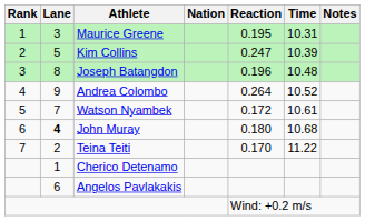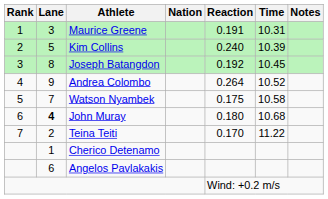 <table class="wikitable sortable" style="text-align:center">
 <tr>
 <th>Rank</th>
 <th>Lane</th>
 <th>Athlete</th>
 <th>Nation</th>
 <th>Reaction</th>
 <th>Time</th>
 <th>Notes</th>
 </tr>
 <tr bgcolor=bbf3bb>
 <td>1</td>
 <td>3</td>
 <td align="left"><a href='#'>Maurice Greene</a></td>
 <td align="left"></td>
-<td align="center">0.195</td>
+<td align="center">0.191</td>
 <td>10.31</td>
 <td></td>
 </tr>
 <tr bgcolor=bbf3bb>
 <td>2</td>
 <td>5</td>
 <td align="left"><a href='#'>Kim Collins</a></td>
 <td align="left"></td>
-<td align="center">0.247</td>
+<td align="center">0.240</td>
 <td>10.39</td>
 <td></td>
 </tr>
 <tr bgcolor=bbf3bb>
 <td>3</td>
 <td>8</td>
 <td align="left"><a href='#'>Joseph Batangdon</a></td>
 <td align="left"></td>
-<td align="center">0.196</td>
-<td>10.48</td>
+<td align="center">0.192</td>
+<td>10.45</td>
 <td></td>
 </tr>
 <tr>
 <td>4</td>
 <td>9</td>
 <td align="left"><a href='#'>Andrea Colombo</a></td>
 <td align="left"></td>
 <td align="center">0.264</td>
 <td>10.52</td>
 <td></td>
 </tr>
 <tr>
 <td>5</td>
 <td>7</td>
 <td align="left"><a href='#'>Watson Nyambek</a></td>
 <td align="left"></td>
-<td align="center">0.172</td>
-<td>10.61</td>
+<td align="center">0.175</td>
+<td>10.58</td>
 <td></td>
 </tr>
 <tr>
 <td>6</td>
 <td><strong>4</strong></td>
 <td align="left"><a href='#'>John Muray</a></td>
 <td align="left"></td>
 <td align="center">0.180</td>
 <td>10.68</td>
 <td></td>
 </tr>
 <tr>
 <td>7</td>
 <td>2</td>
 <td align="left"><a href='#'>Teina Teiti</a></td>
 <td align="left"></td>
 <td align="center">0.170</td>
 <td>11.22</td>
 <td></td>
 </tr>
 <tr>
 <td></td>
 <td>1</td>
 <td align="left"><a href='#'>Cherico Detenamo</a></td>
 <td align="left"></td>
 <td align="center"></td>
 <td></td>
 <td></td>
 </tr>
 <tr>
 <td></td>
 <td>6</td>
 <td align="left"><a href='#'>Angelos Pavlakakis</a></td>
 <td align="left"></td>
 <td align="center"></td>
 <td></td>
 <td></td>
 </tr>
 <tr class="sortbottom">
 <td colspan=4></td>
 <td colspan="3" style="text-align:left;">Wind: +0.2 m/s</td>
 </tr>
 </table>
